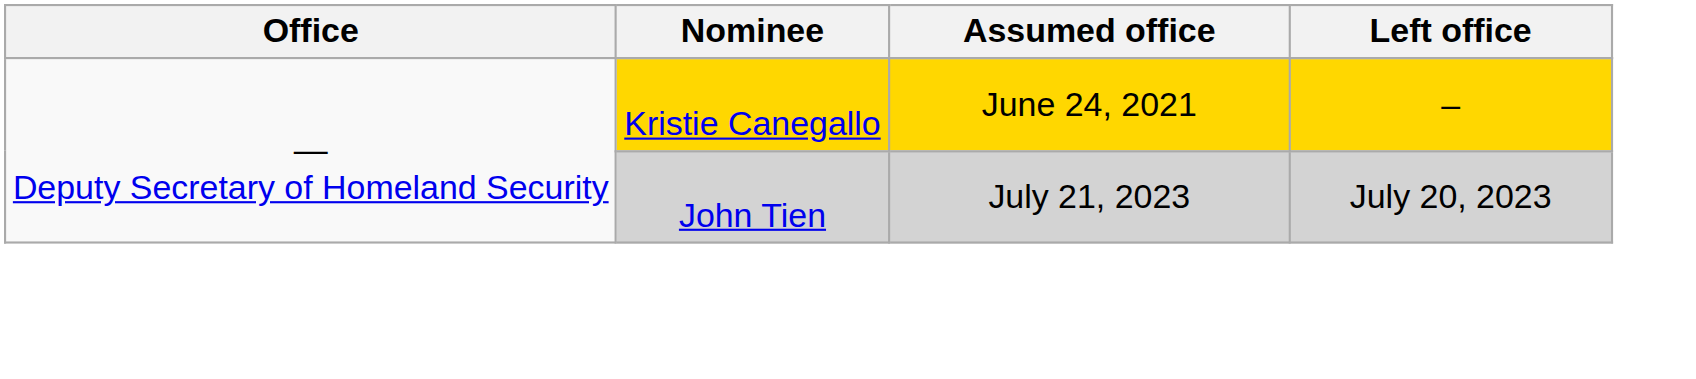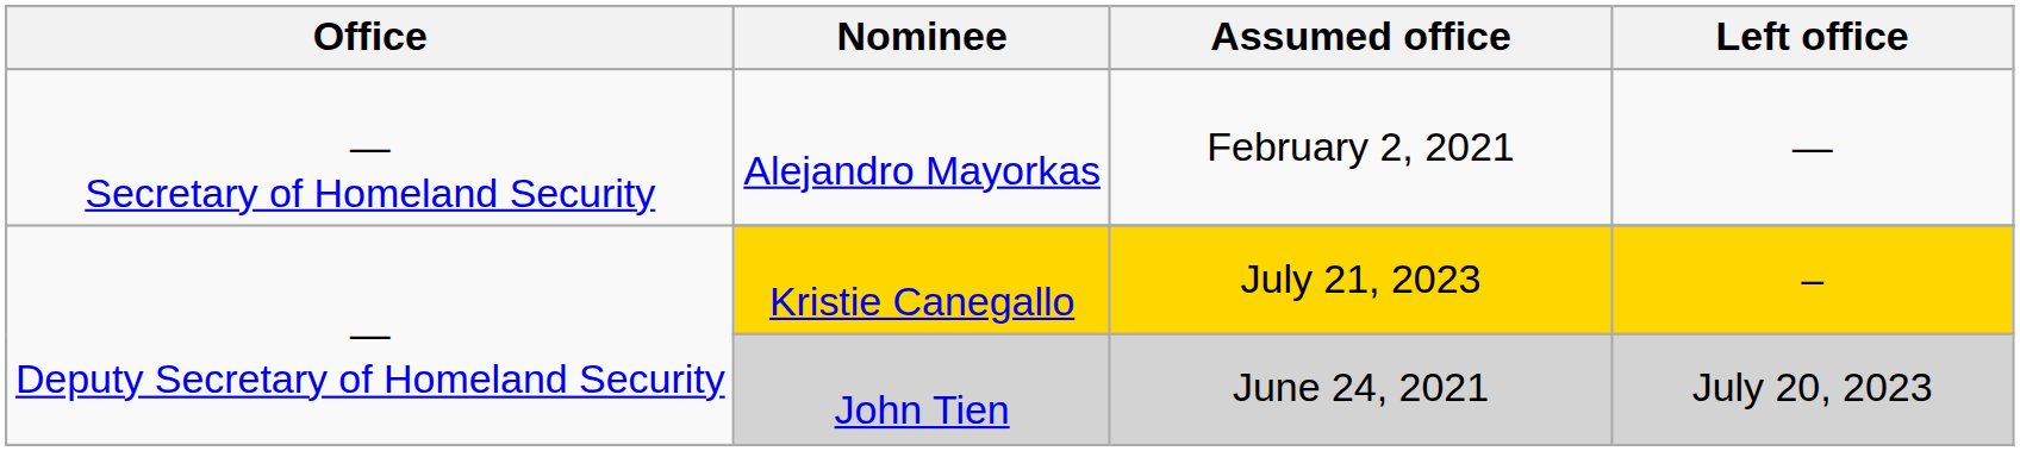 <table class="wikitable sortable" style="text-align:center">
 <tr>
 <th>Office</th>
 <th>Nominee</th>
 <th style="width:25%;" data-sort-type="date">Assumed office</th>
 <th style="width:20%;" data-sort-type="date">Left office</th>
 </tr>
 <tr>
+<td><br>—<br><a href='#'>Secretary of Homeland Security</a></td>
+<td><br><a href='#'>Alejandro Mayorkas</a></td>
+<td>February 2, 2021<br></td>
+<td>—</td>
+</tr>
+<tr>
 <td rowspan="3"><br>—<br><a href='#'>Deputy Secretary of Homeland Security</a></td>
 </tr>
 <tr style="background:gold;">
 <td><br><a href='#'>Kristie Canegallo</a></td>
-<td>June 24, 2021<br></td>
+<td>July 21, 2023</td>
 <td>–</td>
 </tr>
 <tr style="background:lightgray;">
 <td><br><a href='#'>John Tien</a></td>
-<td>July 21, 2023</td>
+<td>June 24, 2021<br></td>
 <td>July 20, 2023</td>
 </tr>
 </table>
